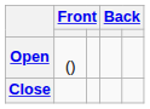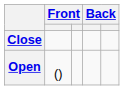 <table class="wikitable" style="text-align: center;">
 <tr>
 <th rowspan="2"></th>
 <th colspan="2"><a href='#'>Front</a></th>
 <th colspan="2"><a href='#'>Back</a></th>
 </tr>
 <tr>
 <th></th>
 <th></th>
 <th></th>
 <th></th>
 </tr>
 <tr>
+<th><a href='#'>Close</a></th>
+<td></td>
+<td> </td>
+<td> </td>
+<td> </td>
+</tr>
+<tr>
 <th><a href='#'>Open</a></th>
 <td> <br>()</td>
 <td> </td>
 <td> </td>
 <td> </td>
 </tr>
-<tr>
-<th><a href='#'>Close</a></th>
-<td></td>
-<td> </td>
-<td> </td>
-<td> </td>
-</tr>
 </table>
